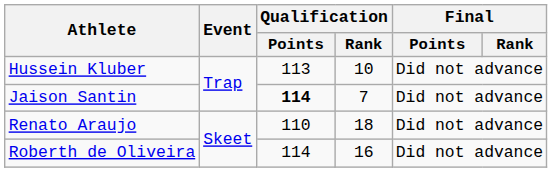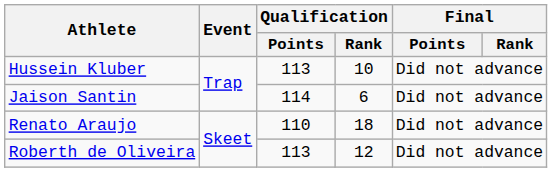 <table class=wikitable style=font-size:90%;text-align:center>
 <tr>
 <th rowspan=2>Athlete</th>
 <th rowspan=2>Event</th>
 <th colspan=2>Qualification</th>
 <th colspan=2>Final</th>
 </tr>
 <tr style=font-size:95%>
 <th>Points</th>
 <th>Rank</th>
 <th>Points</th>
 <th>Rank</th>
 </tr>
 <tr>
 <td align=left><a href='#'>Hussein Kluber</a></td>
 <td align=left rowspan=2><a href='#'>Trap</a></td>
 <td>113</td>
 <td>10</td>
 <td colspan=2>Did not advance</td>
 </tr>
 <tr>
 <td align=left><a href='#'>Jaison Santin</a></td>
-<td><strong>114</strong></td>
-<td>7</td>
+<td>114</td>
+<td>6</td>
 <td colspan=2>Did not advance</td>
 </tr>
 <tr>
 <td align=left><a href='#'>Renato Araujo</a></td>
 <td align=left rowspan=2><a href='#'>Skeet</a></td>
 <td>110</td>
 <td>18</td>
 <td colspan=2>Did not advance</td>
 </tr>
 <tr>
 <td align=left><a href='#'>Roberth de Oliveira</a></td>
-<td>114</td>
-<td>16</td>
+<td>113</td>
+<td>12</td>
 <td colspan=2>Did not advance</td>
 </tr>
 </table>
